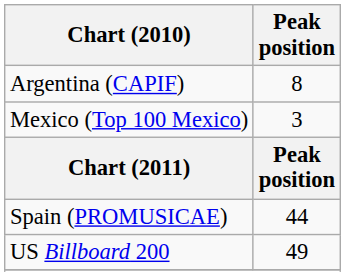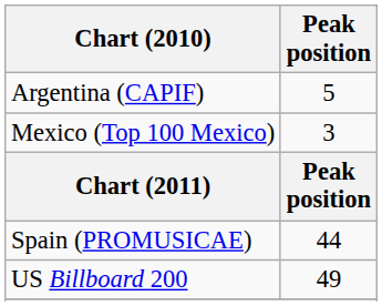 <table class="wikitable sortable">
 <tr>
 <th align="left">Chart (2010)</th>
 <th align="left">Peak<br>position</th>
 </tr>
 <tr>
 <td align="left">Argentina (<a href='#'>CAPIF</a>)</td>
-<td align="center">8</td>
+<td align="center">5</td>
 </tr>
 <tr>
 <td align="left">Mexico (<a href='#'>Top 100 Mexico</a>)</td>
 <td align="center">3</td>
 </tr>
 <tr>
 <th align="left">Chart (2011)</th>
 <th align="left">Peak<br>position</th>
 </tr>
 <tr>
 <td align="left">Spain (<a href='#'>PROMUSICAE</a>)</td>
 <td align="center">44</td>
 </tr>
 <tr>
 <td align="left">US <a href='#'><em>Billboard</em> 200</a></td>
 <td align="center">49</td>
 </tr>
 <tr>
 </tr>
 <tr>
 </tr>
 <tr>
 </tr>
 </table>
